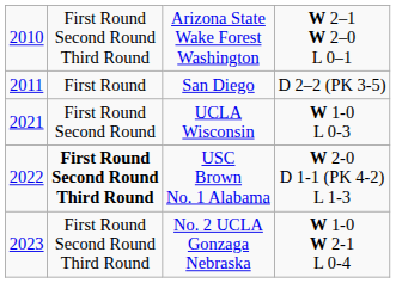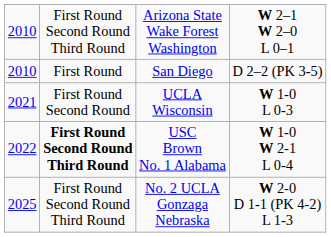 <table class="wikitable">
 <tr align="center">
 <td><a href='#'>2010</a></td>
 <td>First Round<br>Second Round<br>Third Round</td>
 <td><a href='#'>Arizona State</a><br><a href='#'>Wake Forest</a><br><a href='#'>Washington</a></td>
 <td><strong>W</strong> 2–1<br><strong>W</strong> 2–0<br>L 0–1</td>
 </tr>
 <tr align="center">
-<td><a href='#'>2011</a></td>
+<td><a href='#'>2010</a></td>
 <td>First Round</td>
 <td><a href='#'>San Diego</a></td>
 <td>D 2–2 (PK 3-5)</td>
 </tr>
 <tr align="center">
 <td><a href='#'>2021</a></td>
 <td>First Round<br>Second Round</td>
 <td><a href='#'>UCLA</a><br><a href='#'>Wisconsin</a></td>
 <td><strong>W</strong> 1-0<br>L 0-3</td>
 </tr>
 <tr align="center">
 <td><a href='#'>2022</a></td>
 <td><strong>First Round<br>Second Round<br>Third Round</strong></td>
 <td><a href='#'>USC</a><br><a href='#'>Brown</a><br><a href='#'>No. 1 Alabama</a></td>
+<td><strong>W</strong> 1-0<br><strong>W</strong> 2-1<br>L 0-4</td>
+</tr>
+<tr align="center">
+<td><a href='#'>2025</a></td>
+<td>First Round<br>Second Round<br>Third Round</td>
+<td><a href='#'>No. 2 UCLA</a><br><a href='#'>Gonzaga</a><br><a href='#'>Nebraska</a></td>
 <td><strong>W</strong> 2-0<br>D 1-1 (PK 4-2)<br>L 1-3</td>
 </tr>
-<tr align="center">
-<td><a href='#'>2023</a></td>
-<td>First Round<br>Second Round<br>Third Round</td>
-<td><a href='#'>No. 2 UCLA</a><br><a href='#'>Gonzaga</a><br><a href='#'>Nebraska</a></td>
-<td><strong>W</strong> 1-0<br><strong>W</strong> 2-1<br>L 0-4</td>
-</tr>
 </table>
